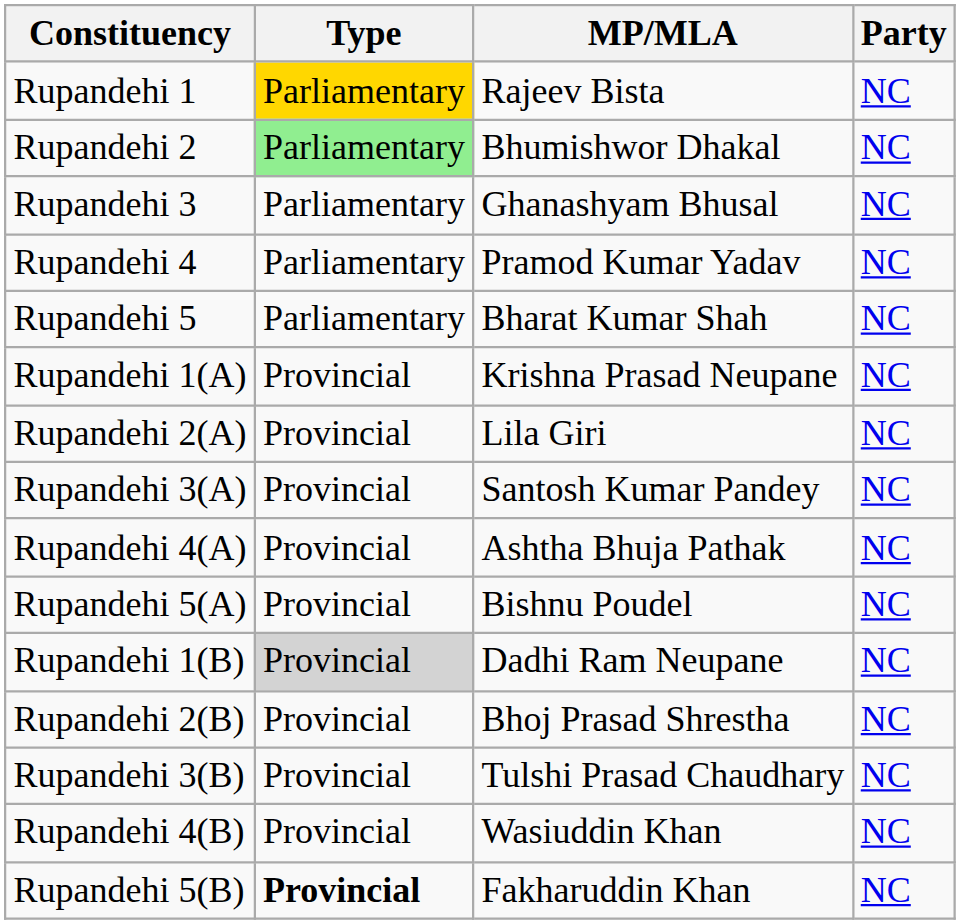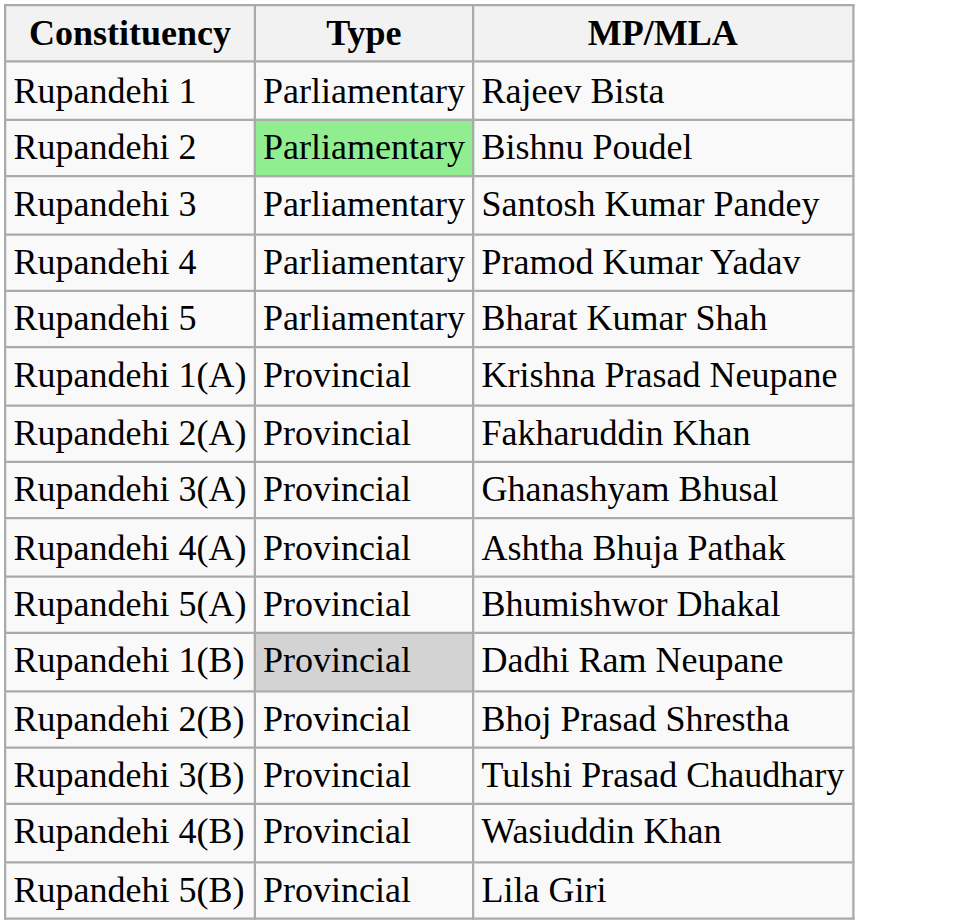 <table class="wikitable">
 <tr>
 <th>Constituency</th>
 <th>Type</th>
 <th>MP/MLA</th>
-<th>Party</th>
 </tr>
 <tr>
 <td>Rupandehi 1</td>
-<td style="background: gold;">Parliamentary</td>
+<td>Parliamentary</td>
 <td>Rajeev Bista</td>
-<td><a href='#'>NC</a></td>
 </tr>
 <tr>
 <td>Rupandehi 2</td>
 <td style="background: lightgreen;">Parliamentary</td>
-<td>Bhumishwor Dhakal</td>
-<td><a href='#'>NC</a></td>
+<td>Bishnu Poudel</td>
 </tr>
 <tr>
 <td>Rupandehi 3</td>
 <td>Parliamentary</td>
-<td>Ghanashyam Bhusal</td>
-<td><a href='#'>NC</a></td>
+<td>Santosh Kumar Pandey</td>
 </tr>
 <tr>
 <td>Rupandehi 4</td>
 <td>Parliamentary</td>
 <td>Pramod Kumar Yadav</td>
-<td><a href='#'>NC</a></td>
 </tr>
 <tr>
 <td>Rupandehi 5</td>
 <td>Parliamentary</td>
 <td>Bharat Kumar Shah</td>
-<td><a href='#'>NC</a></td>
 </tr>
 <tr>
 <td>Rupandehi 1(A)</td>
 <td>Provincial</td>
 <td>Krishna Prasad Neupane</td>
-<td><a href='#'>NC</a></td>
 </tr>
 <tr>
 <td>Rupandehi 2(A)</td>
 <td>Provincial</td>
-<td>Lila Giri</td>
-<td><a href='#'>NC</a></td>
+<td>Fakharuddin Khan</td>
 </tr>
 <tr>
 <td>Rupandehi 3(A)</td>
 <td>Provincial</td>
-<td>Santosh Kumar Pandey</td>
-<td><a href='#'>NC</a></td>
+<td>Ghanashyam Bhusal</td>
 </tr>
 <tr>
 <td>Rupandehi 4(A)</td>
 <td>Provincial</td>
 <td>Ashtha Bhuja Pathak</td>
-<td><a href='#'>NC</a></td>
 </tr>
 <tr>
 <td>Rupandehi 5(A)</td>
 <td>Provincial</td>
-<td>Bishnu Poudel</td>
-<td><a href='#'>NC</a></td>
+<td>Bhumishwor Dhakal</td>
 </tr>
 <tr>
 <td>Rupandehi 1(B)</td>
 <td style="background: lightgrey;">Provincial</td>
 <td>Dadhi Ram Neupane</td>
-<td><a href='#'>NC</a></td>
 </tr>
 <tr>
 <td>Rupandehi 2(B)</td>
 <td>Provincial</td>
 <td>Bhoj Prasad Shrestha</td>
-<td><a href='#'>NC</a></td>
 </tr>
 <tr>
 <td>Rupandehi 3(B)</td>
 <td>Provincial</td>
 <td>Tulshi Prasad Chaudhary</td>
-<td><a href='#'>NC</a></td>
 </tr>
 <tr>
 <td>Rupandehi 4(B)</td>
 <td>Provincial</td>
 <td>Wasiuddin Khan</td>
-<td><a href='#'>NC</a></td>
 </tr>
 <tr>
 <td>Rupandehi 5(B)</td>
-<td><strong>Provincial</strong></td>
-<td>Fakharuddin Khan</td>
-<td><a href='#'>NC</a></td>
+<td>Provincial</td>
+<td>Lila Giri</td>
 </tr>
 </table>
